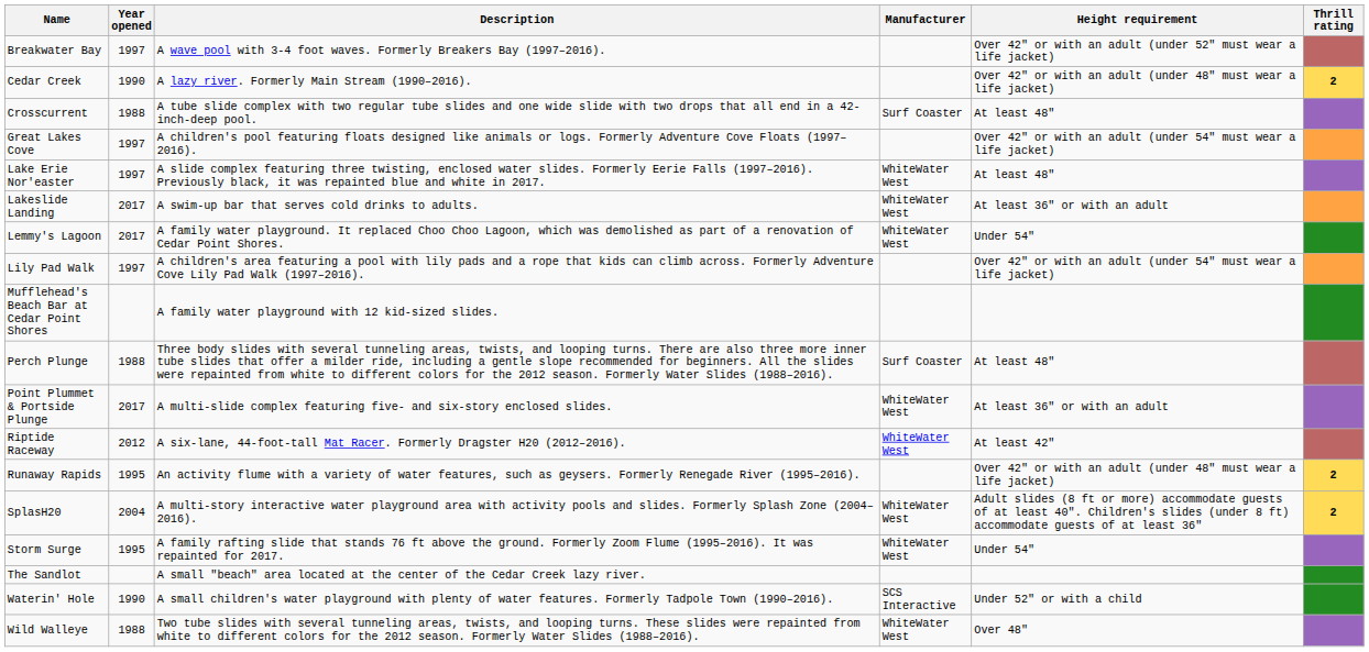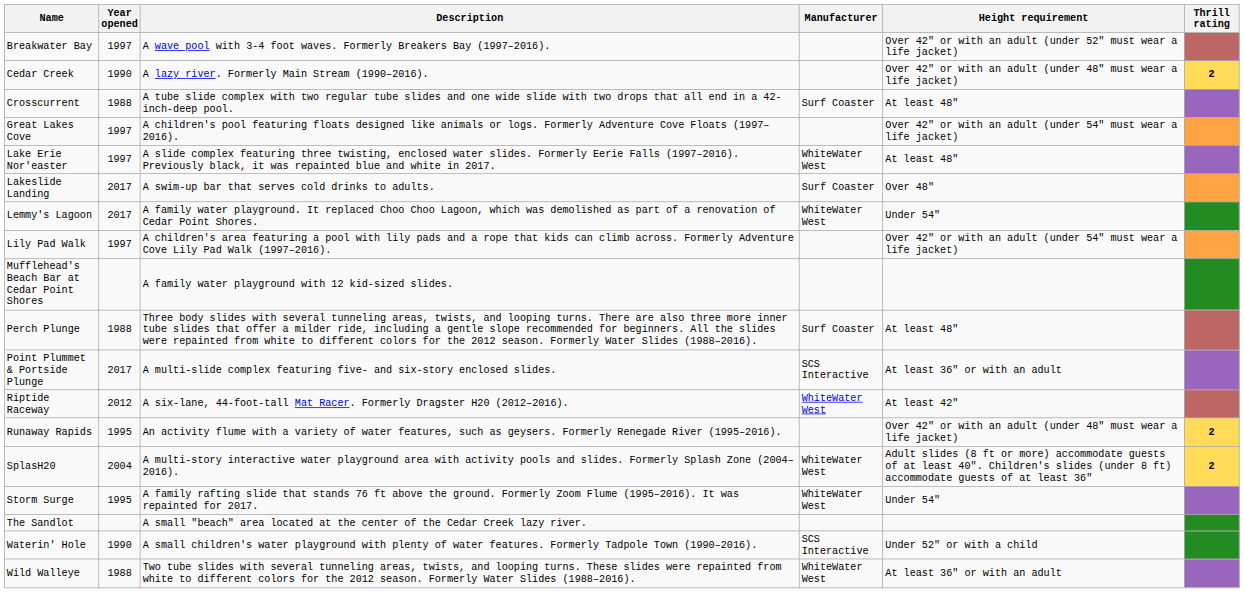 <table class="wikitable sortable" style="width: 100%">
 <tr>
 <th scope="col" style="width:115px;">Name</th>
 <th scope="col" style="width:40px;">Year opened</th>
 <th>Description</th>
 <th>Manufacturer</th>
 <th>Height requirement</th>
 <th>Thrill rating</th>
 </tr>
 <tr>
 <td>Breakwater Bay</td>
 <td style="text-align:center;">1997</td>
 <td>A <a href='#'>wave pool</a> with 3-4 foot waves. Formerly Breakers Bay (1997–2016).</td>
 <td></td>
 <td>Over 42" or with an adult (under 52" must wear a life jacket)</td>
 <td style="background:#bc6666; text-align:center;"><strong></strong></td>
 </tr>
 <tr>
 <td>Cedar Creek</td>
 <td style="text-align:center;">1990</td>
 <td>A <a href='#'>lazy river</a>. Formerly Main Stream (1990–2016).</td>
 <td></td>
 <td>Over 42" or with an adult (under 48" must wear a life jacket)</td>
 <td style="background:#ffdb58; text-align:center;"><strong>2</strong></td>
 </tr>
 <tr>
 <td>Crosscurrent</td>
 <td style="text-align:center;">1988</td>
 <td>A tube slide complex with two regular tube slides and one wide slide with two drops that all end in a 42-inch-deep pool.</td>
 <td>Surf Coaster</td>
 <td>At least 48"</td>
 <td style="background:#9866bc; text-align:center;"><strong></strong></td>
 </tr>
 <tr>
 <td>Great Lakes Cove</td>
 <td style="text-align:center;">1997</td>
 <td>A children's pool featuring floats designed like animals or logs. Formerly Adventure Cove Floats (1997–2016).</td>
 <td></td>
 <td>Over 42" or with an adult (under 54" must wear a life jacket)</td>
 <td style="background:#ffa343; text-align:center;"><strong></strong></td>
 </tr>
 <tr>
 <td>Lake Erie Nor'easter</td>
 <td style="text-align:center;">1997</td>
 <td>A slide complex featuring three twisting, enclosed water slides. Formerly Eerie Falls (1997–2016). Previously black, it was repainted blue and white in 2017.</td>
 <td>WhiteWater West</td>
 <td>At least 48"</td>
 <td style="background:#9866bc; text-align:center;"><strong></strong></td>
 </tr>
 <tr>
 <td>Lakeslide Landing</td>
 <td style="text-align:center;">2017</td>
 <td>A swim-up bar that serves cold drinks to adults.</td>
-<td>WhiteWater West</td>
-<td>At least 36" or with an adult</td>
+<td>Surf Coaster</td>
+<td>Over 48"</td>
 <td style="background:#ffa343; text-align:center;"><strong></strong></td>
 </tr>
 <tr>
 <td>Lemmy's Lagoon</td>
 <td style="text-align:center;">2017</td>
 <td>A family water playground. It replaced Choo Choo Lagoon, which was demolished as part of a renovation of Cedar Point Shores.</td>
 <td>WhiteWater West</td>
 <td>Under 54"</td>
 <td style="background:#228B22; text-align:center;"><strong></strong></td>
 </tr>
 <tr>
 <td>Lily Pad Walk</td>
 <td style="text-align:center;">1997</td>
 <td>A children's area featuring a pool with lily pads and a rope that kids can climb across. Formerly Adventure Cove Lily Pad Walk (1997–2016).</td>
 <td></td>
 <td>Over 42" or with an adult (under 54" must wear a life jacket)</td>
 <td style="background:#ffa343; text-align:center;"><strong></strong></td>
 </tr>
 <tr>
 <td>Mufflehead's Beach Bar at Cedar Point Shores</td>
 <td style="text-align:center;"></td>
 <td>A family water playground with 12 kid-sized slides.</td>
 <td></td>
 <td></td>
 <td style="background:#228B22; text-align:center;"><strong></strong></td>
 </tr>
 <tr>
 <td>Perch Plunge</td>
 <td style="text-align:center;">1988</td>
 <td>Three body slides with several tunneling areas, twists, and looping turns. There are also three more inner tube slides that offer a milder ride, including a gentle slope recommended for beginners. All the slides were repainted from white to different colors for the 2012 season. Formerly Water Slides (1988–2016).</td>
 <td>Surf Coaster</td>
 <td>At least 48"</td>
 <td style="background:#bc6666; text-align:center;"><strong></strong></td>
 </tr>
 <tr>
 <td>Point Plummet & Portside Plunge</td>
 <td style="text-align:center;">2017</td>
 <td>A multi-slide complex featuring five- and six-story enclosed slides.</td>
-<td>WhiteWater West</td>
+<td>SCS Interactive</td>
 <td>At least 36" or with an adult</td>
 <td style="background:#9866bc; text-align:center;"><strong></strong></td>
 </tr>
 <tr>
 <td>Riptide Raceway</td>
 <td style="text-align:center;">2012</td>
 <td>A six-lane, 44-foot-tall <a href='#'>Mat Racer</a>. Formerly Dragster H20 (2012–2016).</td>
 <td><a href='#'>WhiteWater West</a></td>
 <td>At least 42"</td>
 <td style="background:#bc6666; text-align:center;"><strong></strong></td>
 </tr>
 <tr>
 <td>Runaway Rapids</td>
 <td style="text-align:center;">1995</td>
 <td>An activity flume with a variety of water features, such as geysers. Formerly Renegade River (1995–2016).</td>
 <td></td>
 <td>Over 42" or with an adult (under 48" must wear a life jacket)</td>
 <td style="background:#ffdb58; text-align:center;"><strong>2</strong></td>
 </tr>
 <tr>
 <td>SplasH20</td>
 <td style="text-align:center;">2004</td>
 <td>A multi-story interactive water playground area with activity pools and slides. Formerly Splash Zone (2004–2016).</td>
 <td>WhiteWater West</td>
 <td>Adult slides (8 ft or more) accommodate guests of at least 40". Children's slides (under 8 ft) accommodate guests of at least 36"</td>
 <td style="background:#ffdb58; text-align:center;"><strong>2</strong></td>
 </tr>
 <tr>
 <td>Storm Surge</td>
 <td style="text-align:center;">1995</td>
 <td>A family rafting slide that stands 76 ft above the ground. Formerly Zoom Flume (1995–2016). It was repainted for 2017.</td>
 <td>WhiteWater West</td>
 <td>Under 54"</td>
 <td style="background:#9866bc; text-align:center;"><strong></strong></td>
 </tr>
 <tr>
 <td>The Sandlot</td>
 <td style="text-align:center;"></td>
 <td>A small "beach" area located at the center of the Cedar Creek lazy river.</td>
 <td></td>
 <td></td>
 <td style="background:#228B22; text-align:center;"><strong></strong></td>
 </tr>
 <tr>
 <td>Waterin' Hole</td>
 <td style="text-align:center;">1990</td>
 <td>A small children's water playground with plenty of water features. Formerly Tadpole Town (1990–2016).</td>
 <td>SCS Interactive</td>
 <td>Under 52" or with a child</td>
 <td style="background:#228B22; text-align:center;"><strong></strong></td>
 </tr>
 <tr>
 <td>Wild Walleye</td>
 <td style="text-align:center;">1988</td>
 <td>Two tube slides with several tunneling areas, twists, and looping turns. These slides were repainted from white to different colors for the 2012 season. Formerly Water Slides (1988–2016).</td>
 <td>WhiteWater West</td>
-<td>Over 48"</td>
+<td>At least 36" or with an adult</td>
 <td style="background:#9866bc; text-align:center;"><strong></strong></td>
 </tr>
 </table>
